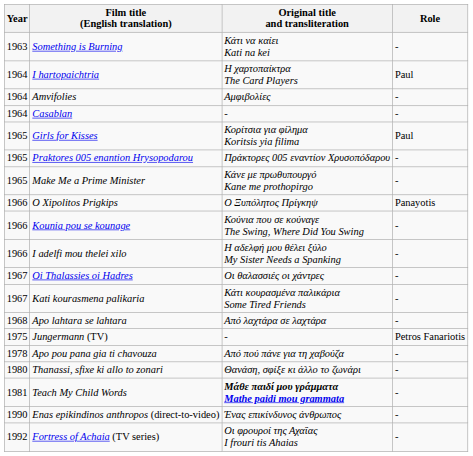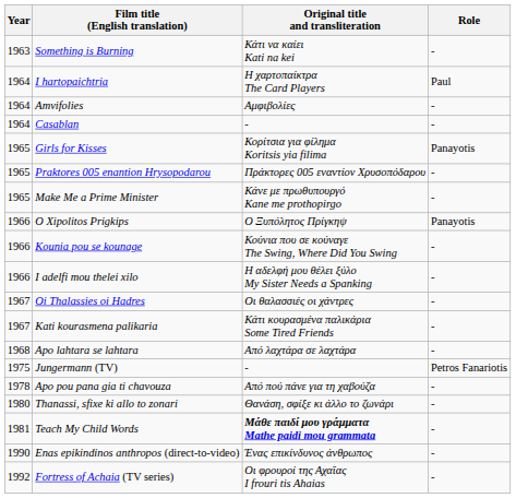 <table class="wikitable">
 <tr>
 <th>Year</th>
 <th>Film title<br>(English translation)</th>
 <th>Original title<br>and transliteration</th>
 <th>Role</th>
 </tr>
 <tr>
 <td>1963</td>
 <td><em><a href='#'>Something is Burning</a></em></td>
 <td><em>Κάτι να καίει</em><br><em>Kati na kei</em></td>
 <td>-</td>
 </tr>
 <tr>
 <td>1964</td>
 <td><em><a href='#'>I hartopaichtria</a></em></td>
 <td><em>Η χαρτοπαίκτρα</em><br><em>The Card Players</em></td>
 <td>Paul</td>
 </tr>
 <tr>
 <td>1964</td>
 <td><em>Amvifolies</em></td>
 <td><em>Αμφιβολίες</em></td>
 <td>-</td>
 </tr>
 <tr>
 <td>1964</td>
 <td><em><a href='#'>Casablan</a></em></td>
 <td>-</td>
 <td>-</td>
 </tr>
 <tr>
 <td>1965</td>
 <td><em><a href='#'>Girls for Kisses</a></em></td>
 <td><em>Κορίτσια για φίλημα</em><br><em>Koritsis yia filima</em></td>
-<td>Paul</td>
+<td>Panayotis</td>
 </tr>
 <tr>
 <td>1965</td>
 <td><em><a href='#'>Praktores 005 enantion Hrysopodarou</a></em></td>
 <td><em>Πράκτορες 005 εναντίον Χρυσοπόδαρου</em></td>
 <td>-</td>
 </tr>
 <tr>
 <td>1965</td>
 <td><em>Make Me a Prime Minister</em></td>
 <td><em>Κάνε με πρωθυπουργό </em><br><em>Kane me prothopirgo</em></td>
 <td>-</td>
 </tr>
 <tr>
 <td>1966</td>
 <td><em>O Xipolitos Prigkips</em></td>
 <td><em>Ο Ξυπόλητος Πρίγκηψ</em></td>
 <td>Panayotis</td>
 </tr>
 <tr>
 <td>1966</td>
 <td><em><a href='#'>Kounia pou se kounage</a></em></td>
 <td><em>Κούνια που σε κούναγε</em><br><em>The Swing, Where Did You Swing</em></td>
 <td>-</td>
 </tr>
 <tr>
 <td>1966</td>
 <td><em>I adelfi mou thelei xilo</em></td>
 <td><em>Η αδελφή μου θέλει ξύλο</em><br><em>My Sister Needs a Spanking</em></td>
 <td>-</td>
 </tr>
 <tr>
 <td>1967</td>
 <td><em><a href='#'>Oi Thalassies oi Hadres</a></em></td>
 <td><em>Οι θαλασσιές οι χάντρες</em></td>
 <td>-</td>
 </tr>
 <tr>
 <td>1967</td>
 <td><em>Kati kourasmena palikaria</em></td>
 <td><em>Κάτι κουρασμένα παλικάρια</em><br><em>Some Tired Friends</em></td>
 <td>-</td>
 </tr>
 <tr>
 <td>1968</td>
 <td><em>Apo lahtara se lahtara</em></td>
 <td><em>Από λαχτάρα σε λαχτάρα</em></td>
 <td>-</td>
 </tr>
 <tr>
 <td>1975</td>
 <td><em>Jungermann</em> (TV)</td>
 <td>-</td>
 <td>Petros Fanariotis</td>
 </tr>
 <tr>
 <td>1978</td>
 <td><em>Apo pou pana gia ti chavouza</em></td>
 <td><em>Από πού πάνε για τη χαβούζα</em></td>
 <td>-</td>
 </tr>
 <tr>
 <td>1980</td>
 <td><em>Thanassi, sfixe ki allo to zonari</em></td>
 <td><em>Θανάση, σφίξε κι άλλο το ζωνάρι</em></td>
 <td>-</td>
 </tr>
 <tr>
 <td>1981</td>
 <td><em>Teach My Child Words</em></td>
 <td><strong><em>Μάθε παιδί μου γράμματα</em><br><em><a href='#'>Mathe paidi mou grammata</a></em></strong></td>
 <td>-</td>
 </tr>
 <tr>
 <td>1990</td>
 <td><em>Enas epikindinos anthropos</em> (direct-to-video)</td>
 <td><em>Ένας επικίνδυνος άνθρωπος</em></td>
 <td>-</td>
 </tr>
 <tr>
 <td>1992</td>
 <td><em><a href='#'>Fortress of Achaia</a></em> (TV series)</td>
 <td><em>Οι φρουροί της Αχαΐας</em><br><em>I frouri tis Ahaias</em></td>
 <td>-</td>
 </tr>
 </table>
